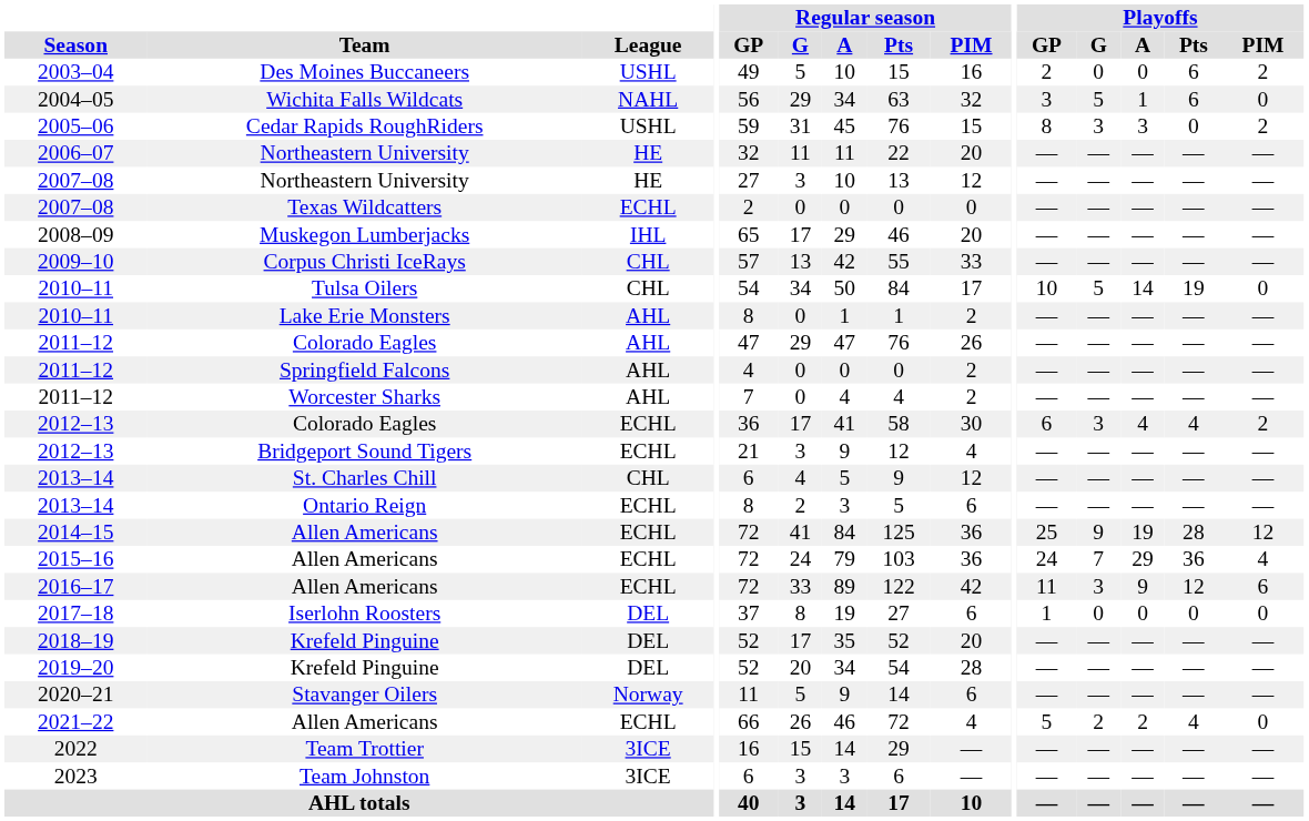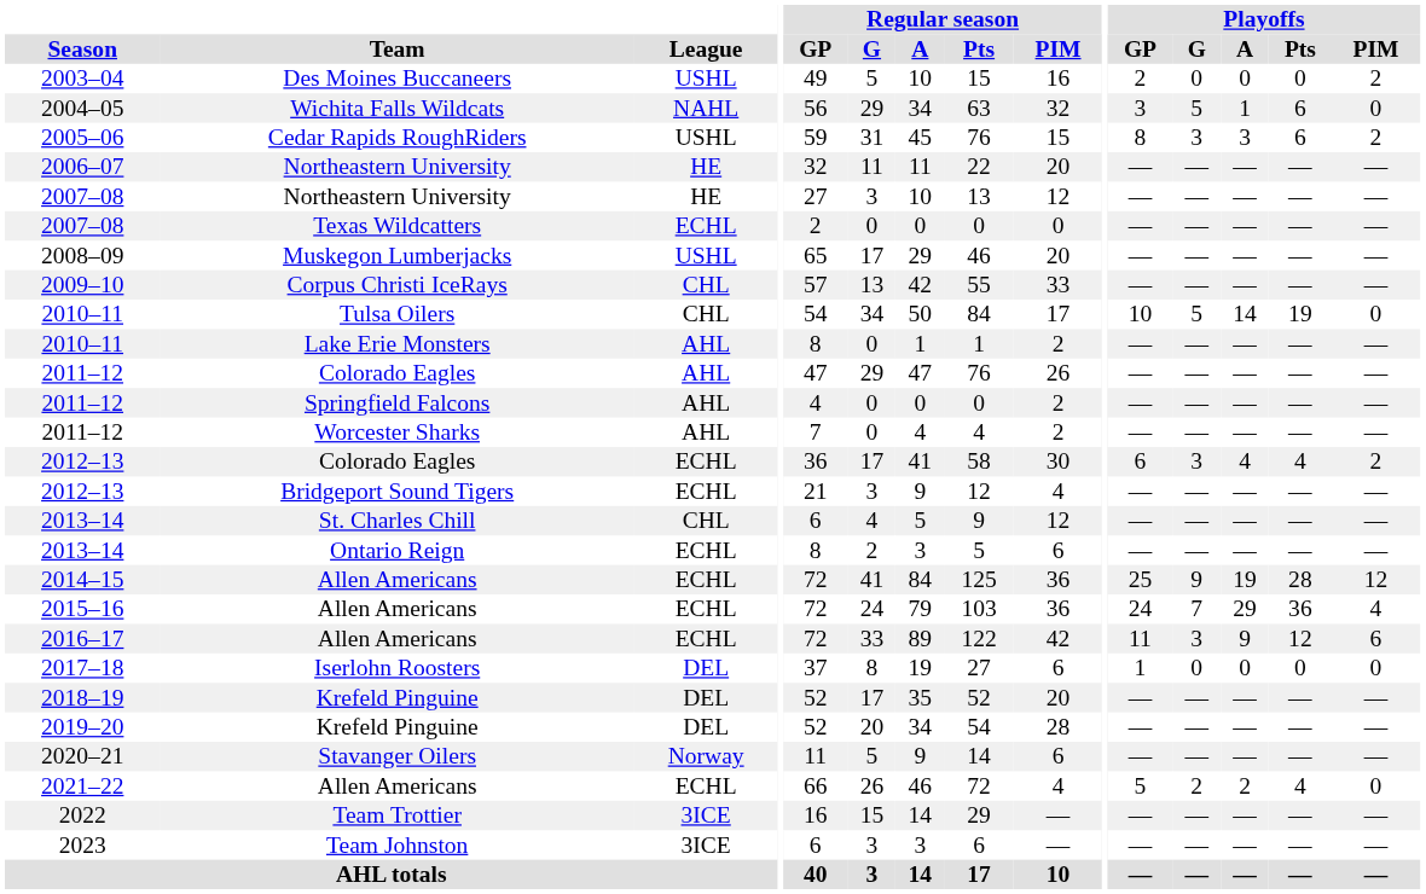 <table border="0" cellpadding="1" cellspacing="0" style="text-align:center; width:60em">
 <tr bgcolor="#e0e0e0">
 <th colspan="3" bgcolor="#ffffff"></th>
 <th rowspan="99" bgcolor="#ffffff"></th>
 <th colspan="5"><a href='#'>Regular season</a></th>
 <th rowspan="99" bgcolor="#ffffff"></th>
 <th colspan="5"><a href='#'>Playoffs</a></th>
 </tr>
 <tr bgcolor="#e0e0e0">
 <th><a href='#'>Season</a></th>
 <th>Team</th>
 <th>League</th>
 <th>GP</th>
 <th><a href='#'>G</a></th>
 <th><a href='#'>A</a></th>
 <th><a href='#'>Pts</a></th>
 <th><a href='#'>PIM</a></th>
 <th>GP</th>
 <th>G</th>
 <th>A</th>
 <th>Pts</th>
 <th>PIM</th>
 </tr>
 <tr ALIGN="center">
 <td><a href='#'>2003–04</a></td>
 <td><a href='#'>Des Moines Buccaneers</a></td>
 <td><a href='#'>USHL</a></td>
 <td>49</td>
 <td>5</td>
 <td>10</td>
 <td>15</td>
 <td>16</td>
 <td>2</td>
 <td>0</td>
 <td>0</td>
-<td>6</td>
+<td>0</td>
 <td>2</td>
 </tr>
 <tr ALIGN="center" bgcolor="#f0f0f0">
 <td>2004–05</td>
 <td><a href='#'>Wichita Falls Wildcats</a></td>
 <td><a href='#'>NAHL</a></td>
 <td>56</td>
 <td>29</td>
 <td>34</td>
 <td>63</td>
 <td>32</td>
 <td>3</td>
 <td>5</td>
 <td>1</td>
 <td>6</td>
 <td>0</td>
 </tr>
 <tr ALIGN="center">
 <td><a href='#'>2005–06</a></td>
 <td><a href='#'>Cedar Rapids RoughRiders</a></td>
 <td>USHL</td>
 <td>59</td>
 <td>31</td>
 <td>45</td>
 <td>76</td>
 <td>15</td>
 <td>8</td>
 <td>3</td>
 <td>3</td>
-<td>0</td>
+<td>6</td>
 <td>2</td>
 </tr>
 <tr ALIGN="center" bgcolor="#f0f0f0">
 <td><a href='#'>2006–07</a></td>
 <td><a href='#'>Northeastern University</a></td>
 <td><a href='#'>HE</a></td>
 <td>32</td>
 <td>11</td>
 <td>11</td>
 <td>22</td>
 <td>20</td>
 <td>—</td>
 <td>—</td>
 <td>—</td>
 <td>—</td>
 <td>—</td>
 </tr>
 <tr ALIGN="center">
 <td><a href='#'>2007–08</a></td>
 <td>Northeastern University</td>
 <td>HE</td>
 <td>27</td>
 <td>3</td>
 <td>10</td>
 <td>13</td>
 <td>12</td>
 <td>—</td>
 <td>—</td>
 <td>—</td>
 <td>—</td>
 <td>—</td>
 </tr>
 <tr ALIGN="center" bgcolor="#f0f0f0">
 <td><a href='#'>2007–08</a></td>
 <td><a href='#'>Texas Wildcatters</a></td>
 <td><a href='#'>ECHL</a></td>
 <td>2</td>
 <td>0</td>
 <td>0</td>
 <td>0</td>
 <td>0</td>
 <td>—</td>
 <td>—</td>
 <td>—</td>
 <td>—</td>
 <td>—</td>
 </tr>
 <tr ALIGN="center">
 <td>2008–09</td>
 <td><a href='#'>Muskegon Lumberjacks</a></td>
-<td><a href='#'>IHL</a></td>
+<td><a href='#'>USHL</a></td>
 <td>65</td>
 <td>17</td>
 <td>29</td>
 <td>46</td>
 <td>20</td>
 <td>—</td>
 <td>—</td>
 <td>—</td>
 <td>—</td>
 <td>—</td>
 </tr>
 <tr ALIGN="center" bgcolor="#f0f0f0">
 <td><a href='#'>2009–10</a></td>
 <td><a href='#'>Corpus Christi IceRays</a></td>
 <td><a href='#'>CHL</a></td>
 <td>57</td>
 <td>13</td>
 <td>42</td>
 <td>55</td>
 <td>33</td>
 <td>—</td>
 <td>—</td>
 <td>—</td>
 <td>—</td>
 <td>—</td>
 </tr>
 <tr ALIGN="center">
 <td><a href='#'>2010–11</a></td>
 <td><a href='#'>Tulsa Oilers</a></td>
 <td>CHL</td>
 <td>54</td>
 <td>34</td>
 <td>50</td>
 <td>84</td>
 <td>17</td>
 <td>10</td>
 <td>5</td>
 <td>14</td>
 <td>19</td>
 <td>0</td>
 </tr>
 <tr ALIGN="center" bgcolor="#f0f0f0">
 <td><a href='#'>2010–11</a></td>
 <td><a href='#'>Lake Erie Monsters</a></td>
 <td><a href='#'>AHL</a></td>
 <td>8</td>
 <td>0</td>
 <td>1</td>
 <td>1</td>
 <td>2</td>
 <td>—</td>
 <td>—</td>
 <td>—</td>
 <td>—</td>
 <td>—</td>
 </tr>
 <tr ALIGN="center">
 <td><a href='#'>2011–12</a></td>
 <td><a href='#'>Colorado Eagles</a></td>
 <td><a href='#'>AHL</a></td>
 <td>47</td>
 <td>29</td>
 <td>47</td>
 <td>76</td>
 <td>26</td>
 <td>—</td>
 <td>—</td>
 <td>—</td>
 <td>—</td>
 <td>—</td>
 </tr>
 <tr ALIGN="center" bgcolor="#f0f0f0">
 <td><a href='#'>2011–12</a></td>
 <td><a href='#'>Springfield Falcons</a></td>
 <td>AHL</td>
 <td>4</td>
 <td>0</td>
 <td>0</td>
 <td>0</td>
 <td>2</td>
 <td>—</td>
 <td>—</td>
 <td>—</td>
 <td>—</td>
 <td>—</td>
 </tr>
 <tr ALIGN="center">
 <td>2011–12</td>
 <td><a href='#'>Worcester Sharks</a></td>
 <td>AHL</td>
 <td>7</td>
 <td>0</td>
 <td>4</td>
 <td>4</td>
 <td>2</td>
 <td>—</td>
 <td>—</td>
 <td>—</td>
 <td>—</td>
 <td>—</td>
 </tr>
 <tr ALIGN="center" bgcolor="#f0f0f0">
 <td><a href='#'>2012–13</a></td>
 <td>Colorado Eagles</td>
 <td>ECHL</td>
 <td>36</td>
 <td>17</td>
 <td>41</td>
 <td>58</td>
 <td>30</td>
 <td>6</td>
 <td>3</td>
 <td>4</td>
 <td>4</td>
 <td>2</td>
 </tr>
 <tr ALIGN="center">
 <td><a href='#'>2012–13</a></td>
 <td><a href='#'>Bridgeport Sound Tigers</a></td>
 <td>ECHL</td>
 <td>21</td>
 <td>3</td>
 <td>9</td>
 <td>12</td>
 <td>4</td>
 <td>—</td>
 <td>—</td>
 <td>—</td>
 <td>—</td>
 <td>—</td>
 </tr>
 <tr ALIGN="center" bgcolor="#f0f0f0">
 <td><a href='#'>2013–14</a></td>
 <td><a href='#'>St. Charles Chill</a></td>
 <td>CHL</td>
 <td>6</td>
 <td>4</td>
 <td>5</td>
 <td>9</td>
 <td>12</td>
 <td>—</td>
 <td>—</td>
 <td>—</td>
 <td>—</td>
 <td>—</td>
 </tr>
 <tr ALIGN="center">
 <td><a href='#'>2013–14</a></td>
 <td><a href='#'>Ontario Reign</a></td>
 <td>ECHL</td>
 <td>8</td>
 <td>2</td>
 <td>3</td>
 <td>5</td>
 <td>6</td>
 <td>—</td>
 <td>—</td>
 <td>—</td>
 <td>—</td>
 <td>—</td>
 </tr>
 <tr ALIGN="center" bgcolor="#f0f0f0">
 <td><a href='#'>2014–15</a></td>
 <td><a href='#'>Allen Americans</a></td>
 <td>ECHL</td>
 <td>72</td>
 <td>41</td>
 <td>84</td>
 <td>125</td>
 <td>36</td>
 <td>25</td>
 <td>9</td>
 <td>19</td>
 <td>28</td>
 <td>12</td>
 </tr>
 <tr ALIGN="center">
 <td><a href='#'>2015–16</a></td>
 <td>Allen Americans</td>
 <td>ECHL</td>
 <td>72</td>
 <td>24</td>
 <td>79</td>
 <td>103</td>
 <td>36</td>
 <td>24</td>
 <td>7</td>
 <td>29</td>
 <td>36</td>
 <td>4</td>
 </tr>
 <tr ALIGN="center" bgcolor="#f0f0f0">
 <td><a href='#'>2016–17</a></td>
 <td>Allen Americans</td>
 <td>ECHL</td>
 <td>72</td>
 <td>33</td>
 <td>89</td>
 <td>122</td>
 <td>42</td>
 <td>11</td>
 <td>3</td>
 <td>9</td>
 <td>12</td>
 <td>6</td>
 </tr>
 <tr ALIGN="center">
 <td><a href='#'>2017–18</a></td>
 <td><a href='#'>Iserlohn Roosters</a></td>
 <td><a href='#'>DEL</a></td>
 <td>37</td>
 <td>8</td>
 <td>19</td>
 <td>27</td>
 <td>6</td>
 <td>1</td>
 <td>0</td>
 <td>0</td>
 <td>0</td>
 <td>0</td>
 </tr>
 <tr ALIGN="center" bgcolor="#f0f0f0">
 <td><a href='#'>2018–19</a></td>
 <td><a href='#'>Krefeld Pinguine</a></td>
 <td>DEL</td>
 <td>52</td>
 <td>17</td>
 <td>35</td>
 <td>52</td>
 <td>20</td>
 <td>—</td>
 <td>—</td>
 <td>—</td>
 <td>—</td>
 <td>—</td>
 </tr>
 <tr ALIGN="center">
 <td><a href='#'>2019–20</a></td>
 <td>Krefeld Pinguine</td>
 <td>DEL</td>
 <td>52</td>
 <td>20</td>
 <td>34</td>
 <td>54</td>
 <td>28</td>
 <td>—</td>
 <td>—</td>
 <td>—</td>
 <td>—</td>
 <td>—</td>
 </tr>
 <tr ALIGN="center" bgcolor="#f0f0f0">
 <td>2020–21</td>
 <td><a href='#'>Stavanger Oilers</a></td>
 <td><a href='#'>Norway</a></td>
 <td>11</td>
 <td>5</td>
 <td>9</td>
 <td>14</td>
 <td>6</td>
 <td>—</td>
 <td>—</td>
 <td>—</td>
 <td>—</td>
 <td>—</td>
 </tr>
 <tr ALIGN="center">
 <td><a href='#'>2021–22</a></td>
 <td>Allen Americans</td>
 <td>ECHL</td>
 <td>66</td>
 <td>26</td>
 <td>46</td>
 <td>72</td>
 <td>4</td>
 <td>5</td>
 <td>2</td>
 <td>2</td>
 <td>4</td>
 <td>0</td>
 </tr>
 <tr bgcolor="#f0f0f0">
 <td>2022</td>
 <td><a href='#'>Team Trottier</a></td>
 <td><a href='#'>3ICE</a></td>
 <td>16</td>
 <td>15</td>
 <td>14</td>
 <td>29</td>
 <td>—</td>
 <td>—</td>
 <td>—</td>
 <td>—</td>
 <td>—</td>
 <td>—</td>
 </tr>
 <tr>
 <td>2023</td>
 <td><a href='#'>Team Johnston</a></td>
 <td>3ICE</td>
 <td>6</td>
 <td>3</td>
 <td>3</td>
 <td>6</td>
 <td>—</td>
 <td>—</td>
 <td>—</td>
 <td>—</td>
 <td>—</td>
 <td>—</td>
 </tr>
 <tr bgcolor="#e0e0e0">
 <th colspan="3">AHL totals</th>
 <th>40</th>
 <th>3</th>
 <th>14</th>
 <th>17</th>
 <th>10</th>
 <th>—</th>
 <th>—</th>
 <th>—</th>
 <th>—</th>
 <th>—</th>
 </tr>
 </table>
